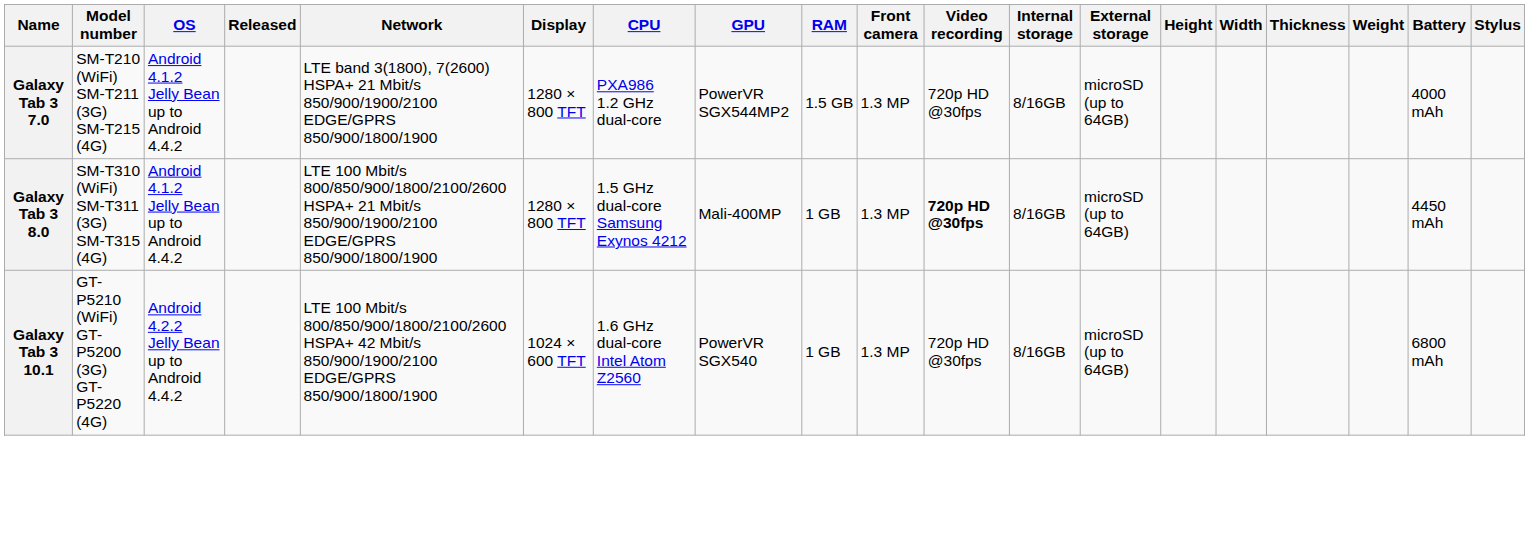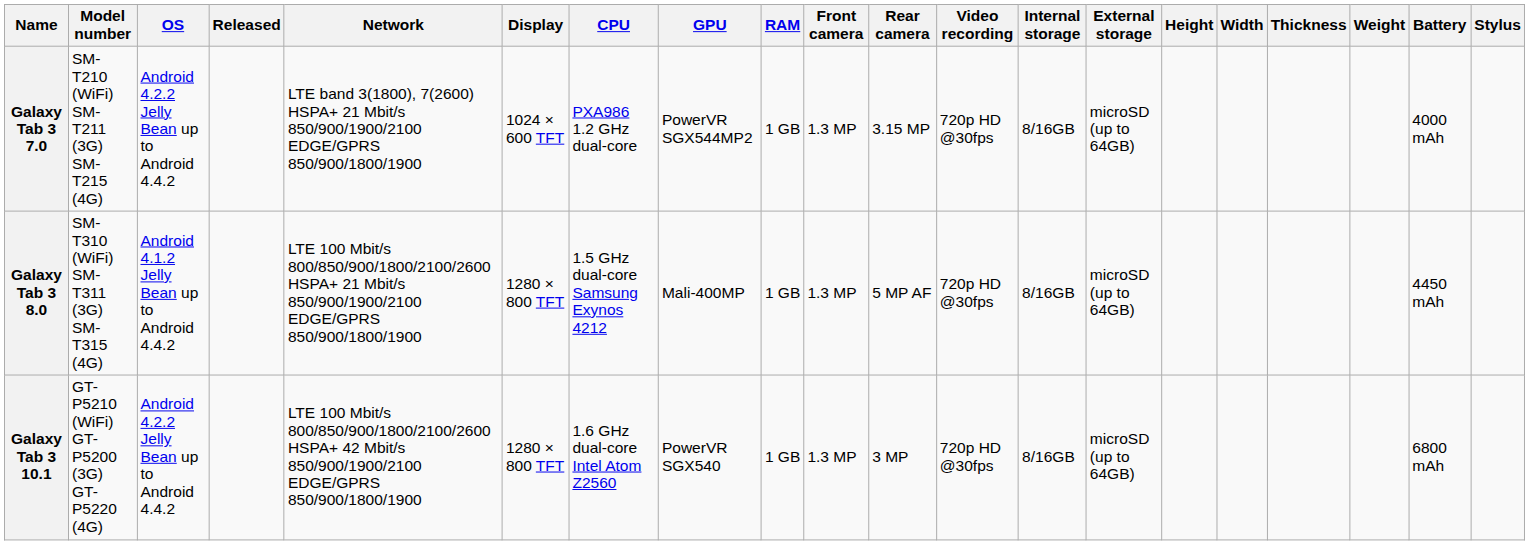 <table class="wikitable sortable mw-collapsible mw-collapsed">
 <tr>
 <th>Name</th>
 <th>Model number</th>
 <th><a href='#'>OS</a></th>
 <th>Released</th>
 <th>Network</th>
 <th>Display</th>
 <th><a href='#'>CPU</a></th>
 <th><a href='#'>GPU</a></th>
 <th><a href='#'>RAM</a></th>
 <th>Front camera</th>
+<th>Rear camera</th>
 <th>Video recording</th>
 <th>Internal storage</th>
 <th>External storage</th>
 <th>Height</th>
 <th>Width</th>
 <th>Thickness</th>
 <th>Weight</th>
 <th>Battery</th>
 <th>Stylus</th>
 </tr>
 <tr>
 <th>Galaxy Tab 3 7.0</th>
 <td>SM-T210 (WiFi)<br>SM-T211 (3G)<br>SM-T215 (4G)</td>
-<td><a href='#'>Android 4.1.2<br>Jelly Bean</a> up to Android 4.4.2</td>
+<td><a href='#'>Android 4.2.2<br>Jelly Bean</a> up to Android 4.4.2</td>
 <td></td>
 <td>LTE band 3(1800), 7(2600)<br>HSPA+ 21 Mbit/s 850/900/1900/2100<br>EDGE/GPRS 850/900/1800/1900</td>
-<td>1280 × 800 <a href='#'>TFT</a></td>
+<td>1024 × 600 <a href='#'>TFT</a></td>
 <td><a href='#'>PXA986</a> 1.2 GHz dual-core</td>
 <td>PowerVR SGX544MP2</td>
-<td>1.5 GB</td>
+<td>1 GB</td>
 <td>1.3 MP</td>
+<td>3.15 MP</td>
 <td>720p HD @30fps</td>
 <td>8/16GB</td>
 <td>microSD (up to 64GB)</td>
 <td></td>
 <td></td>
 <td></td>
 <td></td>
 <td>4000 mAh</td>
 <td></td>
 </tr>
 <tr>
 <th>Galaxy Tab 3 8.0</th>
 <td>SM-T310 (WiFi)<br>SM-T311 (3G)<br>SM-T315 (4G)</td>
 <td><a href='#'>Android 4.1.2<br>Jelly Bean</a> up to Android 4.4.2</td>
 <td></td>
 <td>LTE 100 Mbit/s 800/850/900/1800/2100/2600<br>HSPA+ 21 Mbit/s 850/900/1900/2100<br>EDGE/GPRS 850/900/1800/1900</td>
 <td>1280 × 800 <a href='#'>TFT</a></td>
 <td>1.5 GHz dual-core <a href='#'>Samsung Exynos 4212</a></td>
 <td>Mali-400MP</td>
 <td>1 GB</td>
 <td>1.3 MP</td>
-<td><strong>720p HD @30fps</strong></td>
+<td>5 MP AF</td>
+<td>720p HD @30fps</td>
 <td>8/16GB</td>
 <td>microSD (up to 64GB)</td>
 <td></td>
 <td></td>
 <td></td>
 <td></td>
 <td>4450 mAh</td>
 <td></td>
 </tr>
 <tr>
 <th>Galaxy Tab 3 10.1</th>
 <td>GT-P5210 (WiFi)<br>GT-P5200 (3G)<br>GT-P5220 (4G)</td>
 <td><a href='#'>Android 4.2.2<br>Jelly Bean</a> up to Android 4.4.2</td>
 <td></td>
 <td>LTE 100 Mbit/s 800/850/900/1800/2100/2600<br>HSPA+ 42 Mbit/s 850/900/1900/2100<br>EDGE/GPRS 850/900/1800/1900</td>
-<td>1024 × 600 <a href='#'>TFT</a></td>
+<td>1280 × 800 <a href='#'>TFT</a></td>
 <td>1.6 GHz dual-core <a href='#'>Intel Atom Z2560</a></td>
 <td>PowerVR SGX540</td>
 <td>1 GB</td>
 <td>1.3 MP</td>
+<td>3 MP</td>
 <td>720p HD @30fps</td>
 <td>8/16GB</td>
 <td>microSD (up to 64GB)</td>
 <td></td>
 <td></td>
 <td></td>
 <td></td>
 <td>6800 mAh</td>
 <td></td>
 </tr>
 </table>
